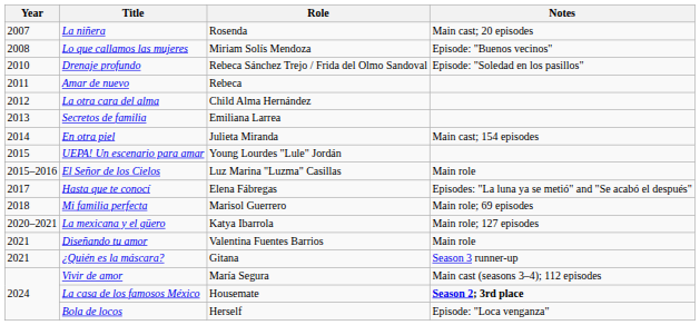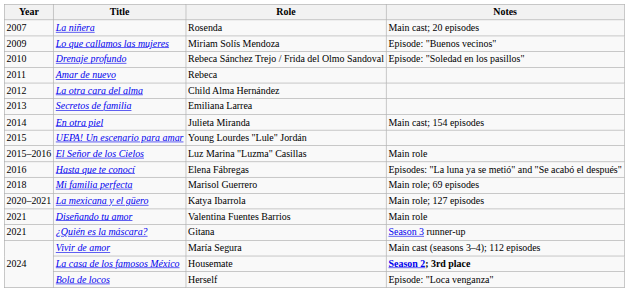 <table class="wikitable sortable">
 <tr>
 <th>Year</th>
 <th>Title</th>
 <th>Role</th>
 <th>Notes</th>
 </tr>
 <tr>
 <td>2007</td>
 <td><em><a href='#'>La niñera</a></em></td>
 <td>Rosenda</td>
 <td>Main cast; 20 episodes</td>
 </tr>
 <tr>
-<td>2008</td>
+<td>2009</td>
 <td><em><a href='#'>Lo que callamos las mujeres</a></em></td>
 <td>Miriam Solís Mendoza</td>
 <td>Episode: "Buenos vecinos"</td>
 </tr>
 <tr>
 <td>2010</td>
 <td><em><a href='#'>Drenaje profundo</a></em></td>
 <td>Rebeca Sánchez Trejo / Frida del Olmo Sandoval</td>
 <td>Episode: "Soledad en los pasillos"</td>
 </tr>
 <tr>
 <td>2011</td>
 <td><em><a href='#'>Amar de nuevo</a></em></td>
 <td>Rebeca</td>
 <td></td>
 </tr>
 <tr>
 <td>2012</td>
 <td><em><a href='#'>La otra cara del alma</a></em></td>
 <td>Child Alma Hernández</td>
 <td></td>
 </tr>
 <tr>
 <td>2013</td>
 <td><em><a href='#'>Secretos de familia</a></em></td>
 <td>Emiliana Larrea</td>
 <td></td>
 </tr>
 <tr>
 <td>2014</td>
 <td><em><a href='#'>En otra piel</a></em></td>
 <td>Julieta Miranda</td>
 <td>Main cast; 154 episodes</td>
 </tr>
 <tr>
 <td>2015</td>
 <td><em><a href='#'>UEPA! Un escenario para amar</a></em></td>
 <td>Young Lourdes "Lule" Jordán</td>
 <td></td>
 </tr>
 <tr>
 <td>2015–2016</td>
 <td><em><a href='#'>El Señor de los Cielos</a></em></td>
 <td>Luz Marina "Luzma" Casillas</td>
 <td>Main role</td>
 </tr>
 <tr>
-<td>2017</td>
+<td>2016</td>
 <td><em><a href='#'>Hasta que te conocí</a></em></td>
 <td>Elena Fábregas</td>
 <td>Episodes: "La luna ya se metió" and "Se acabó el después"</td>
 </tr>
 <tr>
 <td>2018</td>
 <td><em><a href='#'>Mi familia perfecta</a></em></td>
 <td>Marisol Guerrero</td>
 <td>Main role; 69 episodes</td>
 </tr>
 <tr>
 <td>2020–2021</td>
 <td><em><a href='#'>La mexicana y el güero</a></em></td>
 <td>Katya Ibarrola</td>
 <td>Main role; 127 episodes</td>
 </tr>
 <tr>
 <td>2021</td>
 <td><em><a href='#'>Diseñando tu amor</a></em></td>
 <td>Valentina Fuentes Barrios</td>
 <td>Main role</td>
 </tr>
 <tr>
 <td>2021</td>
 <td><em><a href='#'>¿Quién es la máscara?</a></em></td>
 <td>Gitana</td>
 <td><a href='#'>Season 3</a> runner-up</td>
 </tr>
 <tr>
 <td rowspan=3>2024</td>
 <td><em><a href='#'>Vivir de amor</a></em></td>
 <td>María Segura</td>
 <td>Main cast (seasons 3–4); 112 episodes</td>
 </tr>
 <tr>
 <td><em><a href='#'>La casa de los famosos México</a></em></td>
 <td>Housemate</td>
 <td><strong><a href='#'>Season 2</a>; 3rd place</strong></td>
 </tr>
 <tr>
 <td><em><a href='#'>Bola de locos</a></em></td>
 <td>Herself</td>
 <td>Episode: "Loca venganza"</td>
 </tr>
 </table>
